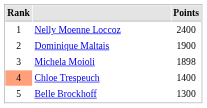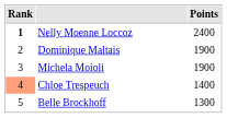 <table cellspacing="1" cellpadding="3" style="border:1px solid #aaa; font-size:90%;">
 <tr style="background:#e4e4e4;">
 <th style="border-bottom:1px solid #aaa; width:10px;">Rank</th>
 <th style="border-bottom:1px solid #aaa; width:200px;"></th>
 <th style="border-bottom:1px solid #aaa; width:20px;">Points</th>
 </tr>
 <tr>
-<td align=center>1</td>
+<td align=center><strong>1</strong></td>
 <td> <a href='#'>Nelly Moenne Loccoz</a></td>
 <td align=center>2400</td>
 </tr>
 <tr>
 <td align=center>2</td>
 <td> <a href='#'>Dominique Maltais</a></td>
 <td align=center>1900</td>
 </tr>
 <tr>
 <td align=center>3</td>
 <td> <a href='#'>Michela Moioli</a></td>
-<td align=center>1898</td>
+<td align=center>1900</td>
 </tr>
 <tr>
 <td align=center style="background: lightsalmon;">4</td>
 <td> <a href='#'>Chloe Trespeuch</a></td>
 <td align=center>1400</td>
 </tr>
 <tr>
 <td align=center>5</td>
 <td> <a href='#'>Belle Brockhoff</a></td>
 <td align=center>1300</td>
 </tr>
 </table>
